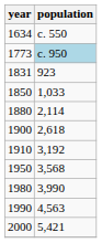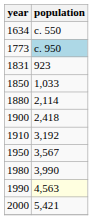 <table class="wikitable">
 <tr>
 <th>year</th>
 <th>population</th>
 </tr>
 <tr>
 <td>1634</td>
 <td>c. 550</td>
 </tr>
 <tr>
 <td>1773</td>
 <td style="background: lightblue;">c. 950</td>
 </tr>
 <tr>
 <td>1831</td>
 <td>923</td>
 </tr>
 <tr>
 <td>1850</td>
 <td>1,033</td>
 </tr>
 <tr>
 <td>1880</td>
 <td>2,114</td>
 </tr>
 <tr>
 <td>1900</td>
-<td>2,618</td>
+<td>2,418</td>
 </tr>
 <tr>
 <td>1910</td>
 <td>3,192</td>
 </tr>
 <tr>
 <td>1950</td>
-<td>3,568</td>
+<td>3,567</td>
 </tr>
 <tr>
 <td>1980</td>
 <td>3,990</td>
 </tr>
 <tr>
 <td>1990</td>
-<td>4,563</td>
+<td style="background: lightyellow;">4,563</td>
 </tr>
 <tr>
 <td>2000</td>
 <td>5,421</td>
 </tr>
 <tr>
 </tr>
 </table>
